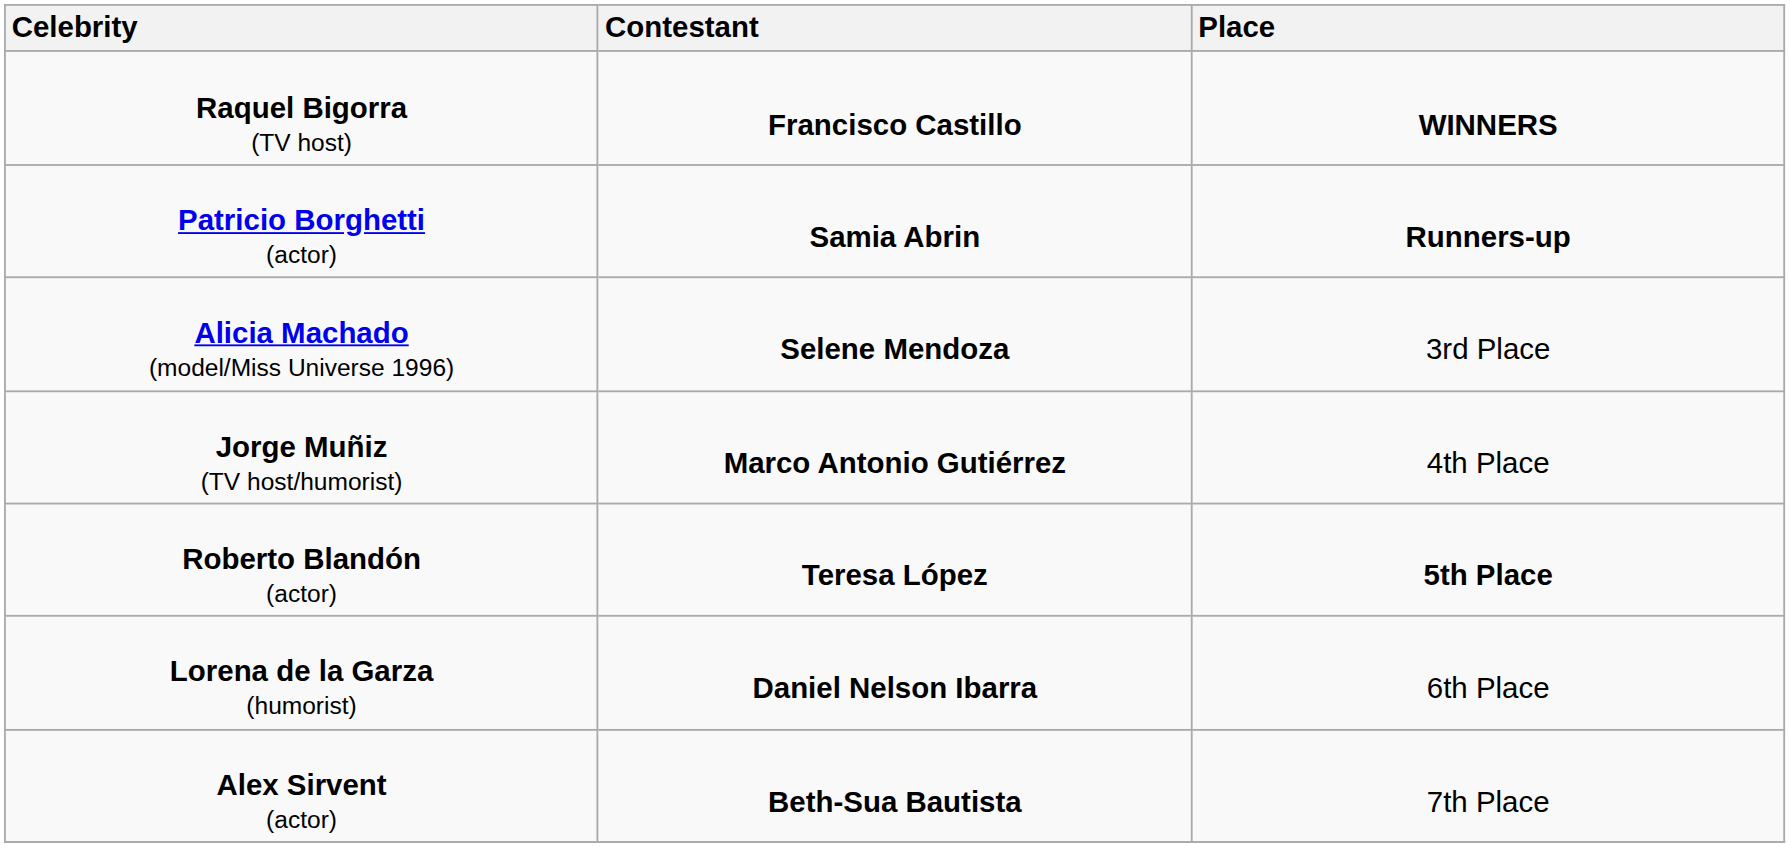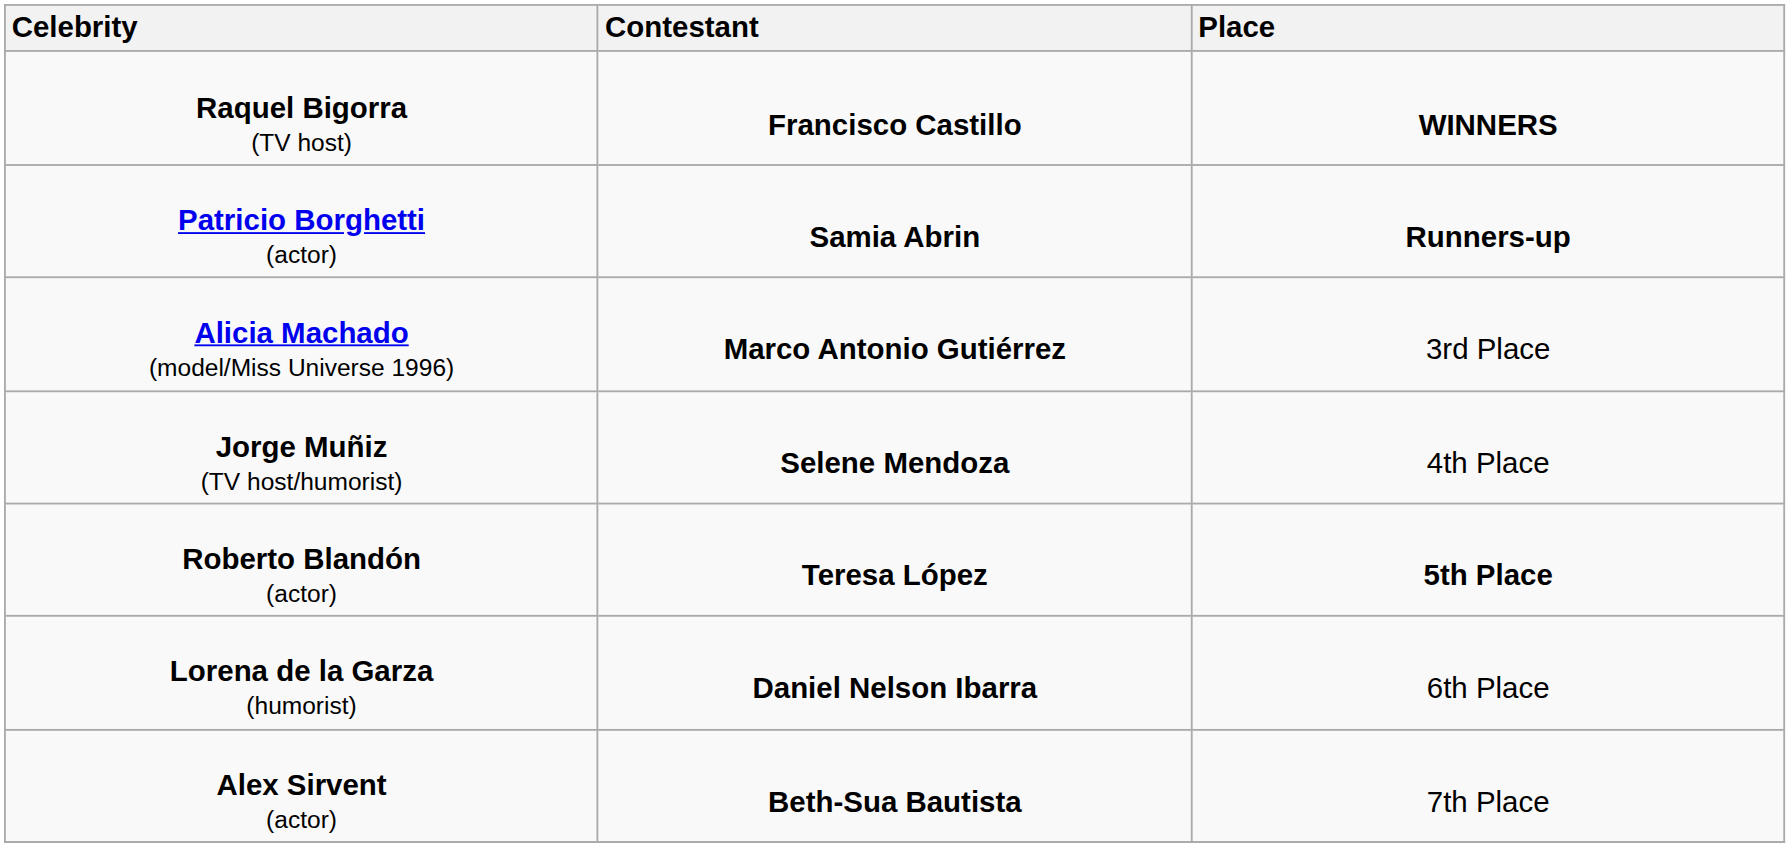 <table class="wikitable">
 <tr>
 <th width="20%" style="text-align:left">Celebrity</th>
 <th width="20%" style="text-align:left">Contestant</th>
 <th width="20%" style="text-align:left">Place</th>
 </tr>
 <tr>
 <td style="text-align:center"><br><strong>Raquel Bigorra</strong><br><small>(TV host)</small></td>
 <td style="text-align:center"><br><strong>Francisco Castillo</strong></td>
 <td style="text-align:center"><br><strong>WINNERS</strong></td>
 </tr>
 <tr>
 <td style="text-align:center"><br><strong><a href='#'>Patricio Borghetti</a></strong><br><small>(actor)</small></td>
 <td style="text-align:center"><br><strong>Samia Abrin</strong></td>
 <td style="text-align:center"><br><strong>Runners-up</strong></td>
 </tr>
 <tr>
 <td style="text-align:center"><br><strong><a href='#'>Alicia Machado</a></strong><br><small>(model/Miss Universe 1996)</small></td>
-<td style="text-align:center"><br><strong>Selene Mendoza</strong></td>
+<td style="text-align:center"><br><strong>Marco Antonio Gutiérrez</strong></td>
 <td style="text-align:center"><br>3rd Place</td>
 </tr>
 <tr>
 <td style="text-align:center"><br><strong>Jorge Muñiz</strong><br><small>(TV host/humorist)</small></td>
-<td style="text-align:center"><br><strong>Marco Antonio Gutiérrez</strong></td>
+<td style="text-align:center"><br><strong>Selene Mendoza</strong></td>
 <td style="text-align:center"><br>4th Place</td>
 </tr>
 <tr>
 <td style="text-align:center"><br><strong>Roberto Blandón</strong><br><small>(actor)</small></td>
 <td style="text-align:center"><br><strong>Teresa López</strong></td>
 <td style="text-align:center"><strong><br>5th Place</strong></td>
 </tr>
 <tr>
 <td style="text-align:center"><br><strong>Lorena de la Garza</strong><br><small>(humorist)</small></td>
 <td style="text-align:center"><br><strong>Daniel Nelson Ibarra</strong></td>
 <td style="text-align:center"><br>6th Place</td>
 </tr>
 <tr>
 <td style="text-align:center"><br><strong>Alex Sirvent</strong><br><small>(actor)</small></td>
 <td style="text-align:center"><br><strong>Beth-Sua Bautista</strong></td>
 <td style="text-align:center"><br>7th Place</td>
 </tr>
 <tr>
 </tr>
 </table>
